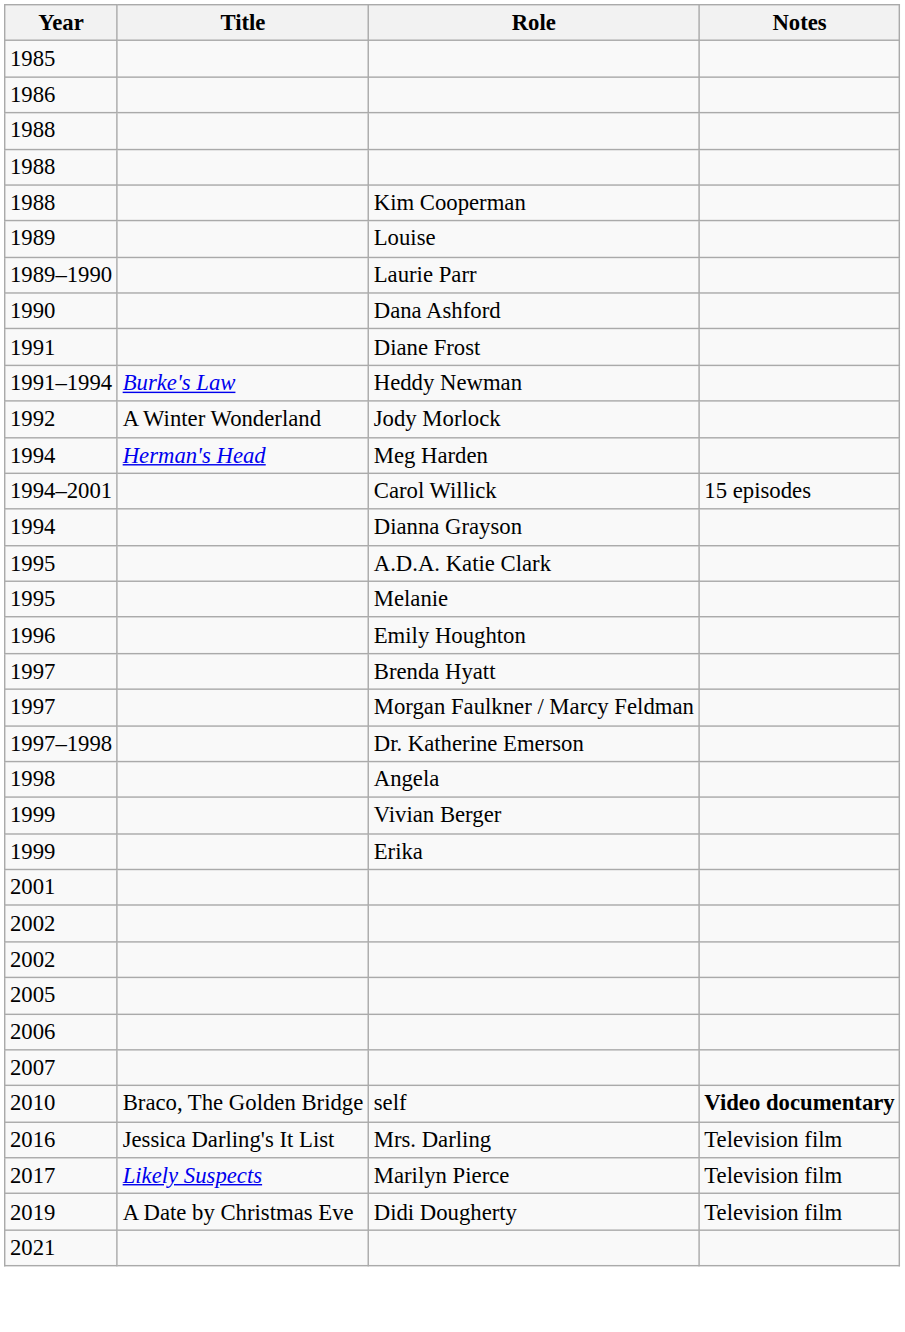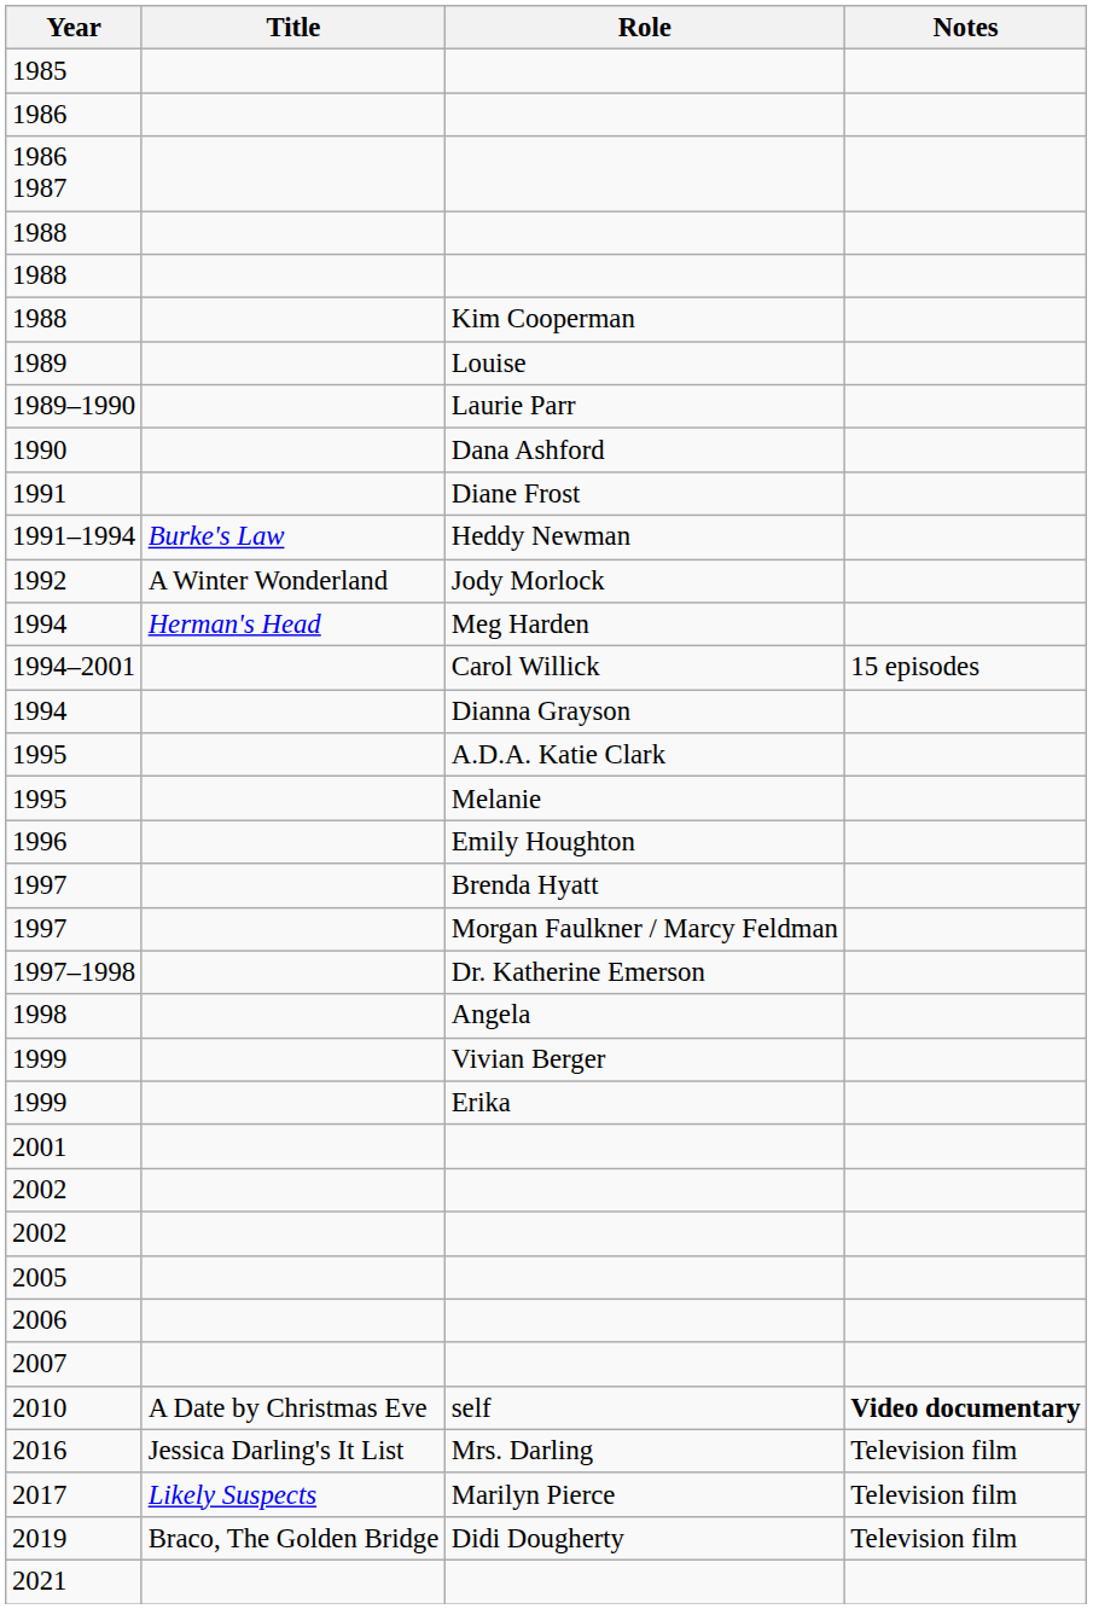 <table class="wikitable sortable">
 <tr>
 <th>Year</th>
 <th>Title</th>
 <th>Role</th>
 <th class="unsortable">Notes</th>
 </tr>
 <tr>
 <td>1985</td>
 <td><em></em></td>
 <td></td>
 <td></td>
 </tr>
 <tr>
 <td>1986</td>
+<td><em></em></td>
+<td></td>
+<td></td>
+</tr>
+<tr>
+<td>1986<br>1987</td>
 <td><em></em></td>
 <td></td>
 <td></td>
 </tr>
 <tr>
 <td>1988</td>
 <td><em></em></td>
 <td></td>
 <td></td>
 </tr>
 <tr>
 <td>1988</td>
 <td><em></em></td>
 <td></td>
 <td></td>
 </tr>
 <tr>
 <td>1988</td>
 <td><em></em></td>
 <td>Kim Cooperman</td>
 <td></td>
 </tr>
 <tr>
 <td>1989</td>
 <td><em></em></td>
 <td>Louise</td>
 <td></td>
 </tr>
 <tr>
 <td>1989–1990</td>
 <td><em></em></td>
 <td>Laurie Parr</td>
 <td></td>
 </tr>
 <tr>
 <td>1990</td>
 <td><em></em></td>
 <td>Dana Ashford</td>
 <td></td>
 </tr>
 <tr>
 <td>1991</td>
 <td><em></em></td>
 <td>Diane Frost</td>
 <td></td>
 </tr>
 <tr>
 <td>1991–1994</td>
 <td><em><a href='#'>Burke's Law</a></em></td>
 <td>Heddy Newman</td>
 <td></td>
 </tr>
 <tr>
 <td>1992</td>
 <td>A Winter Wonderland</td>
 <td>Jody Morlock</td>
 <td></td>
 </tr>
 <tr>
 <td>1994</td>
 <td><em><a href='#'>Herman's Head</a></em></td>
 <td>Meg Harden</td>
 <td></td>
 </tr>
 <tr>
 <td>1994–2001</td>
 <td><em></em></td>
 <td>Carol Willick</td>
 <td>15 episodes</td>
 </tr>
 <tr>
 <td>1994</td>
 <td><em></em></td>
 <td>Dianna Grayson</td>
 <td></td>
 </tr>
 <tr>
 <td>1995</td>
 <td><em></em></td>
 <td>A.D.A. Katie Clark</td>
 <td></td>
 </tr>
 <tr>
 <td>1995</td>
 <td><em></em></td>
 <td>Melanie</td>
 <td></td>
 </tr>
 <tr>
 <td>1996</td>
 <td><em></em></td>
 <td>Emily Houghton</td>
 <td></td>
 </tr>
 <tr>
 <td>1997</td>
 <td><em></em></td>
 <td>Brenda Hyatt</td>
 <td></td>
 </tr>
 <tr>
 <td>1997</td>
 <td><em></em></td>
 <td>Morgan Faulkner / Marcy Feldman</td>
 <td></td>
 </tr>
 <tr>
 <td>1997–1998</td>
 <td><em></em></td>
 <td>Dr. Katherine Emerson</td>
 <td></td>
 </tr>
 <tr>
 <td>1998</td>
 <td><em></em></td>
 <td>Angela</td>
 <td></td>
 </tr>
 <tr>
 <td>1999</td>
 <td><em></em></td>
 <td>Vivian Berger</td>
 <td></td>
 </tr>
 <tr>
 <td>1999</td>
 <td><em></em></td>
 <td>Erika</td>
 <td></td>
 </tr>
 <tr>
 <td>2001</td>
 <td><em></em></td>
 <td></td>
 <td></td>
 </tr>
 <tr>
 <td>2002</td>
 <td><em></em></td>
 <td></td>
 <td></td>
 </tr>
 <tr>
 <td>2002</td>
 <td><em></em></td>
 <td></td>
 <td></td>
 </tr>
 <tr>
 <td>2005</td>
 <td><em></em></td>
 <td></td>
 <td></td>
 </tr>
 <tr>
 <td>2006</td>
 <td><em></em></td>
 <td></td>
 <td></td>
 </tr>
 <tr>
 <td>2007</td>
 <td><em></em></td>
 <td></td>
 <td></td>
 </tr>
 <tr>
 <td>2010</td>
-<td>Braco, The Golden Bridge</td>
+<td>A Date by Christmas Eve</td>
 <td>self</td>
 <td><strong>Video documentary</strong></td>
 </tr>
 <tr>
 <td>2016</td>
 <td>Jessica Darling's It List</td>
 <td>Mrs. Darling</td>
 <td>Television film</td>
 </tr>
 <tr>
 <td>2017</td>
 <td><em><a href='#'>Likely Suspects</a></em></td>
 <td>Marilyn Pierce</td>
 <td>Television film</td>
 </tr>
 <tr>
 <td>2019</td>
-<td>A Date by Christmas Eve</td>
+<td>Braco, The Golden Bridge</td>
 <td>Didi Dougherty</td>
 <td>Television film</td>
 </tr>
 <tr>
 <td>2021</td>
 <td><em></em></td>
 <td></td>
 <td></td>
 </tr>
 </table>
